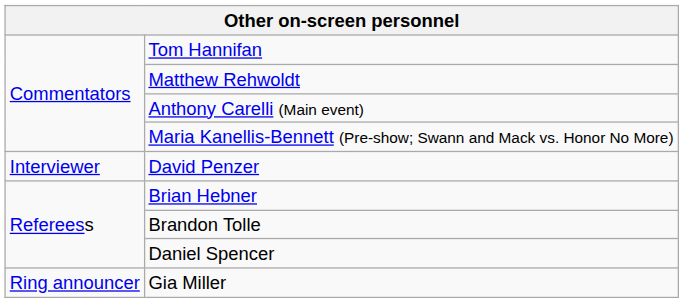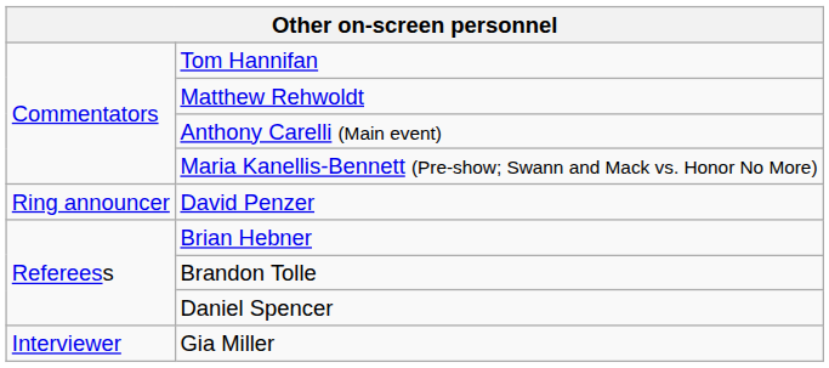 <table align="right" class="wikitable" style="border:1px; font-size:90%; margin-left:1em;">
 <tr>
 <th width="250" colspan="2"><strong>Other on-screen personnel</strong></th>
 </tr>
 <tr>
 <td rowspan="4"><a href='#'>Commentators</a></td>
 <td><a href='#'>Tom Hannifan</a></td>
 </tr>
 <tr>
 <td><a href='#'>Matthew Rehwoldt</a></td>
 </tr>
 <tr>
 <td><a href='#'>Anthony Carelli</a> <small>(Main event)</small></td>
 </tr>
 <tr>
 <td><a href='#'>Maria Kanellis-Bennett</a> <small>(Pre-show; Swann and Mack vs. Honor No More)</small></td>
 </tr>
 <tr>
-<td rowspan="1"><a href='#'>Interviewer</a></td>
+<td rowspan="1"><a href='#'>Ring announcer</a></td>
 <td><a href='#'>David Penzer</a></td>
 </tr>
 <tr>
 <td rowspan="3"><a href='#'>Referees</a>s</td>
 <td><a href='#'>Brian Hebner</a></td>
 </tr>
 <tr>
 <td>Brandon Tolle</td>
 </tr>
 <tr>
 <td>Daniel Spencer</td>
 </tr>
 <tr>
-<td rowspan="1"><a href='#'>Ring announcer</a></td>
+<td rowspan="1"><a href='#'>Interviewer</a></td>
 <td>Gia Miller</td>
 </tr>
 </table>
